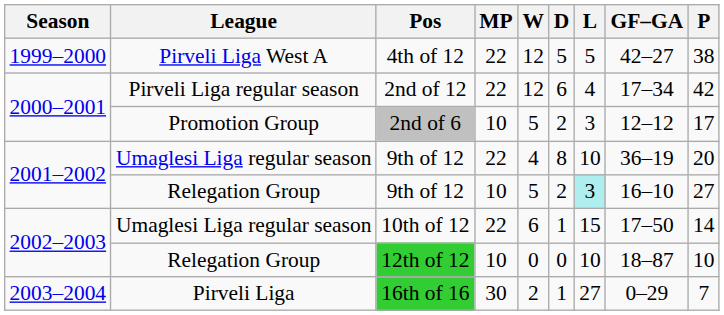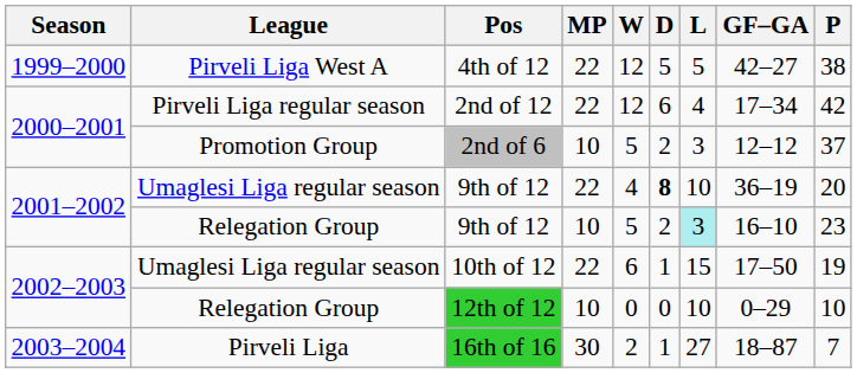 <table class="wikitable sortable" style="text-align: center">
 <tr>
 <th>Season</th>
 <th>League</th>
 <th>Pos</th>
 <th>MP</th>
 <th>W</th>
 <th>D</th>
 <th>L</th>
 <th>GF–GA</th>
 <th>P</th>
 </tr>
 <tr>
 <td><a href='#'>1999–2000</a></td>
 <td><a href='#'>Pirveli Liga</a> West A</td>
 <td>4th of 12</td>
 <td>22</td>
 <td>12</td>
 <td>5</td>
 <td>5</td>
 <td>42–27</td>
 <td>38</td>
 </tr>
 <tr>
 <td rowspan="2"><a href='#'>2000–2001</a></td>
 <td>Pirveli Liga regular season</td>
 <td>2nd of 12</td>
 <td>22</td>
 <td>12</td>
 <td>6</td>
 <td>4</td>
 <td>17–34</td>
 <td>42</td>
 </tr>
 <tr>
 <td>Promotion Group</td>
 <td bgcolor=Silver>2nd of 6</td>
 <td>10</td>
 <td>5</td>
 <td>2</td>
 <td>3</td>
 <td>12–12</td>
-<td>17</td>
+<td>37</td>
 </tr>
 <tr>
 <td rowspan="2"><a href='#'>2001–2002</a></td>
 <td><a href='#'>Umaglesi Liga</a> regular season</td>
 <td>9th of 12</td>
 <td>22</td>
 <td>4</td>
-<td>8</td>
+<td><strong>8</strong></td>
 <td>10</td>
 <td>36–19</td>
 <td>20</td>
 </tr>
 <tr>
 <td>Relegation Group</td>
 <td>9th of 12</td>
 <td>10</td>
 <td>5</td>
 <td>2</td>
 <td style="background: paleturquoise;">3</td>
 <td>16–10</td>
-<td>27</td>
+<td>23</td>
 </tr>
 <tr>
 <td rowspan="2"><a href='#'>2002–2003</a></td>
 <td>Umaglesi Liga regular season</td>
 <td>10th of 12</td>
 <td>22</td>
 <td>6</td>
 <td>1</td>
 <td>15</td>
 <td>17–50</td>
-<td>14</td>
+<td>19</td>
 </tr>
 <tr>
 <td>Relegation Group</td>
 <td bgcolor=LimeGreen>12th of 12</td>
 <td>10</td>
 <td>0</td>
 <td>0</td>
 <td>10</td>
-<td>18–87</td>
+<td>0–29</td>
 <td>10</td>
 </tr>
 <tr>
 <td><a href='#'>2003–2004</a></td>
 <td>Pirveli Liga</td>
 <td bgcolor=LimeGreen>16th of 16</td>
 <td>30</td>
 <td>2</td>
 <td>1</td>
 <td>27</td>
-<td>0–29</td>
+<td>18–87</td>
 <td>7</td>
 </tr>
 </table>
